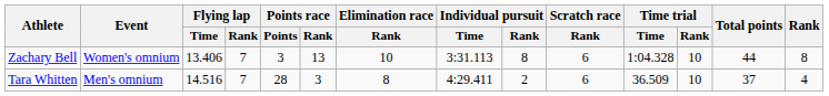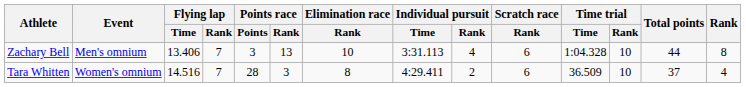 <table class="wikitable" style="font-size:90%">
 <tr>
 <th rowspan=2>Athlete</th>
 <th rowspan=2>Event</th>
 <th colspan=2>Flying lap</th>
 <th colspan=2>Points race</th>
 <th>Elimination race</th>
 <th colspan=2>Individual pursuit</th>
 <th>Scratch race</th>
 <th colspan=2>Time trial</th>
 <th rowspan=2>Total points</th>
 <th rowspan=2>Rank</th>
 </tr>
 <tr style="font-size:95%">
 <th>Time</th>
 <th>Rank</th>
 <th>Points</th>
 <th>Rank</th>
 <th>Rank</th>
 <th>Time</th>
 <th>Rank</th>
 <th>Rank</th>
 <th>Time</th>
 <th>Rank</th>
 </tr>
 <tr align=center>
 <td align=left><a href='#'>Zachary Bell</a></td>
-<td align=left><a href='#'>Women's omnium</a></td>
+<td align=left><a href='#'>Men's omnium</a></td>
 <td>13.406</td>
 <td>7</td>
 <td>3</td>
 <td>13</td>
 <td>10</td>
 <td>3:31.113</td>
-<td>8</td>
+<td>4</td>
 <td>6</td>
 <td>1:04.328</td>
 <td>10</td>
 <td>44</td>
 <td>8</td>
 </tr>
 <tr align=center>
 <td align=left><a href='#'>Tara Whitten</a></td>
-<td align=left><a href='#'>Men's omnium</a></td>
+<td align=left><a href='#'>Women's omnium</a></td>
 <td>14.516</td>
 <td>7</td>
 <td>28</td>
 <td>3</td>
 <td>8</td>
 <td>4:29.411</td>
 <td>2</td>
 <td>6</td>
 <td>36.509</td>
 <td>10</td>
 <td>37</td>
 <td>4</td>
 </tr>
 </table>
